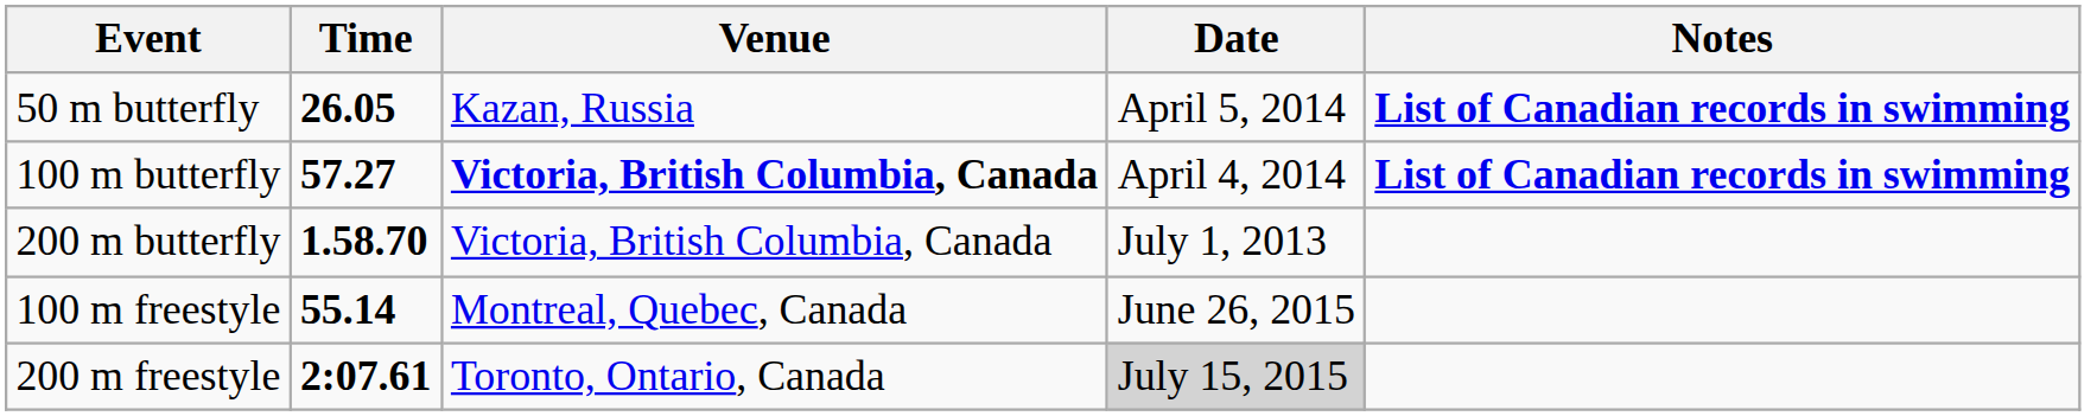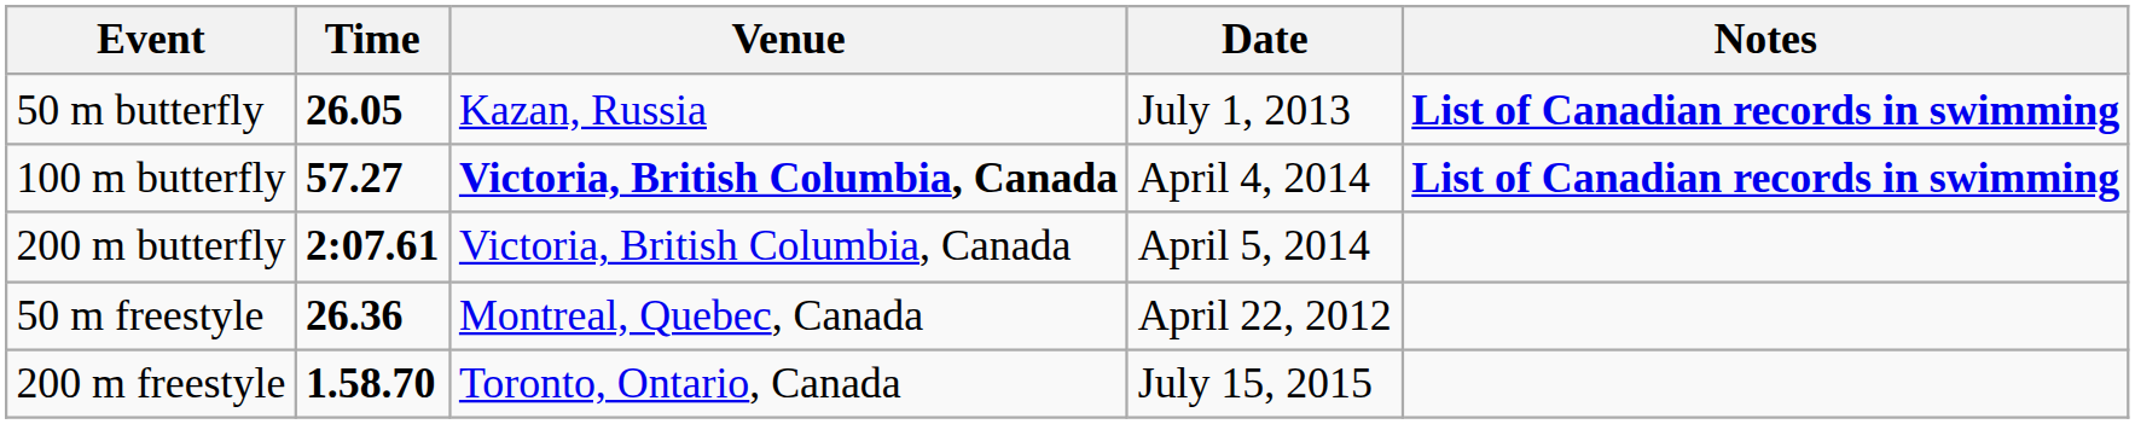 <table class="wikitable">
 <tr>
 <th>Event</th>
 <th>Time</th>
 <th>Venue</th>
 <th>Date</th>
 <th>Notes</th>
 </tr>
 <tr>
 <td>50 m butterfly</td>
 <td><strong>26.05</strong></td>
 <td><a href='#'>Kazan, Russia</a></td>
-<td>April 5, 2014</td>
+<td>July 1, 2013</td>
 <td><strong><a href='#'>List of Canadian records in swimming</a></strong></td>
 </tr>
 <tr>
 <td>100 m butterfly</td>
 <td><strong>57.27</strong></td>
 <td><strong><a href='#'>Victoria, British Columbia</a>, Canada</strong></td>
 <td>April 4, 2014</td>
 <td><strong><a href='#'>List of Canadian records in swimming</a></strong></td>
 </tr>
 <tr>
 <td>200 m butterfly</td>
-<td><strong>1.58.70</strong></td>
+<td><strong>2:07.61</strong></td>
 <td><a href='#'>Victoria, British Columbia</a>, Canada</td>
-<td>July 1, 2013</td>
+<td>April 5, 2014</td>
 <td></td>
 </tr>
 <tr>
-<td>100 m freestyle</td>
-<td><strong>55.14</strong></td>
+<td>50 m freestyle</td>
+<td><strong>26.36</strong></td>
 <td><a href='#'>Montreal, Quebec</a>, Canada</td>
-<td>June 26, 2015</td>
+<td>April 22, 2012</td>
 <td></td>
 </tr>
 <tr>
 <td>200 m freestyle</td>
-<td><strong>2:07.61</strong></td>
+<td><strong>1.58.70</strong></td>
 <td><a href='#'>Toronto, Ontario</a>, Canada</td>
-<td style="background: lightgrey;">July 15, 2015</td>
+<td>July 15, 2015</td>
 <td></td>
 </tr>
 </table>
